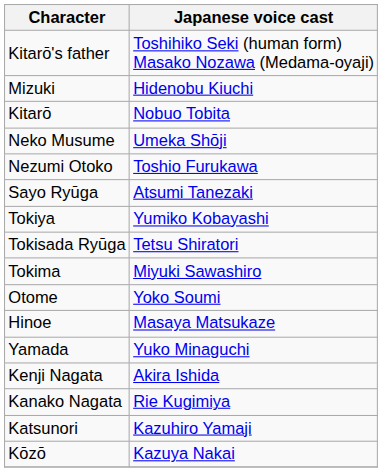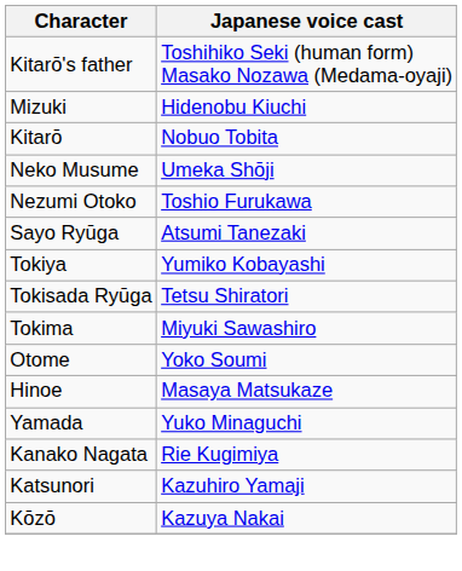 <table class="wikitable">
 <tr>
 <th>Character</th>
 <th>Japanese voice cast</th>
 </tr>
 <tr>
 <td>Kitarō's father</td>
 <td><a href='#'>Toshihiko Seki</a> (human form)<br><a href='#'>Masako Nozawa</a> (Medama-oyaji)</td>
 </tr>
 <tr>
 <td>Mizuki</td>
 <td><a href='#'>Hidenobu Kiuchi</a></td>
 </tr>
 <tr>
 <td>Kitarō</td>
 <td><a href='#'>Nobuo Tobita</a></td>
 </tr>
 <tr>
 <td>Neko Musume</td>
 <td><a href='#'>Umeka Shōji</a></td>
 </tr>
 <tr>
 <td>Nezumi Otoko</td>
 <td><a href='#'>Toshio Furukawa</a></td>
 </tr>
 <tr>
 <td>Sayo Ryūga</td>
 <td><a href='#'>Atsumi Tanezaki</a></td>
 </tr>
 <tr>
 <td>Tokiya</td>
 <td><a href='#'>Yumiko Kobayashi</a></td>
 </tr>
 <tr>
 <td>Tokisada Ryūga</td>
 <td><a href='#'>Tetsu Shiratori</a></td>
 </tr>
 <tr>
 <td>Tokima</td>
 <td><a href='#'>Miyuki Sawashiro</a></td>
 </tr>
 <tr>
 <td>Otome</td>
 <td><a href='#'>Yoko Soumi</a></td>
 </tr>
 <tr>
 <td>Hinoe</td>
 <td><a href='#'>Masaya Matsukaze</a></td>
 </tr>
 <tr>
 <td>Yamada</td>
 <td><a href='#'>Yuko Minaguchi</a></td>
 </tr>
 <tr>
-<td>Kenji Nagata</td>
-<td><a href='#'>Akira Ishida</a></td>
-</tr>
-<tr>
 <td>Kanako Nagata</td>
 <td><a href='#'>Rie Kugimiya</a></td>
 </tr>
 <tr>
 <td>Katsunori</td>
 <td><a href='#'>Kazuhiro Yamaji</a></td>
 </tr>
 <tr>
 <td>Kōzō</td>
 <td><a href='#'>Kazuya Nakai</a></td>
 </tr>
 <tr>
 </tr>
 </table>
